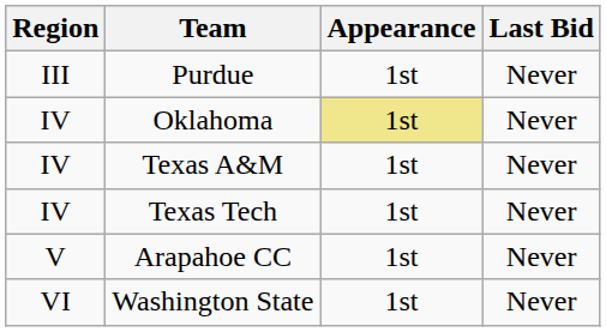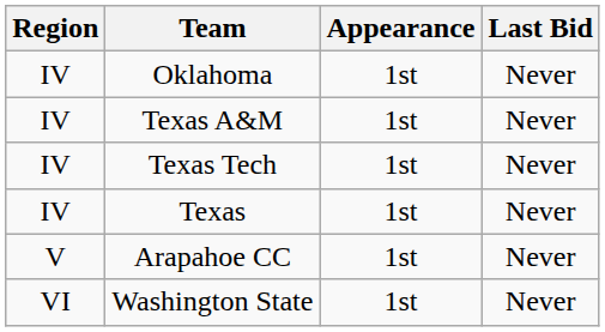 <table class="wikitable sortable" style="text-align:center">
 <tr>
 <th>Region</th>
 <th>Team</th>
 <th>Appearance</th>
 <th>Last Bid</th>
 </tr>
 <tr>
-<td>III</td>
-<td>Purdue</td>
-<td>1st</td>
-<td>Never</td>
-</tr>
-<tr>
 <td>IV</td>
 <td>Oklahoma</td>
-<td style="background: khaki;">1st</td>
+<td>1st</td>
 <td>Never</td>
 </tr>
 <tr>
 <td>IV</td>
 <td>Texas A&M</td>
 <td>1st</td>
 <td>Never</td>
 </tr>
 <tr>
 <td>IV</td>
 <td>Texas Tech</td>
+<td>1st</td>
+<td>Never</td>
+</tr>
+<tr>
+<td>IV</td>
+<td>Texas</td>
 <td>1st</td>
 <td>Never</td>
 </tr>
 <tr>
 <td>V</td>
 <td>Arapahoe CC</td>
 <td>1st</td>
 <td>Never</td>
 </tr>
 <tr>
 <td>VI</td>
 <td>Washington State</td>
 <td>1st</td>
 <td>Never</td>
 </tr>
 </table>
